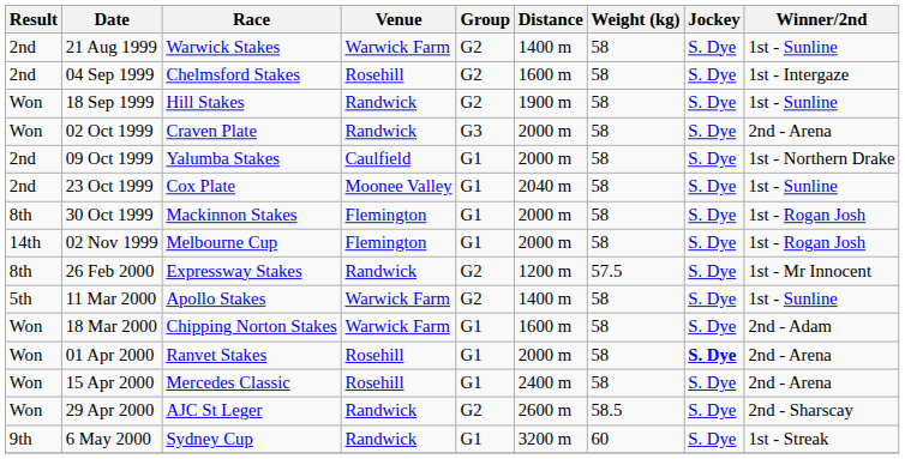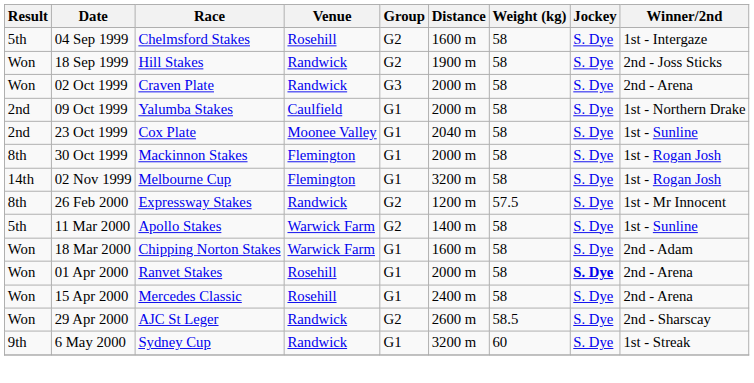 <table class="wikitable">
 <tr>
 <th>Result</th>
 <th>Date</th>
 <th>Race</th>
 <th>Venue</th>
 <th>Group</th>
 <th>Distance</th>
 <th>Weight (kg)</th>
 <th>Jockey</th>
 <th>Winner/2nd</th>
 </tr>
 <tr>
-<td>2nd</td>
-<td>21 Aug 1999</td>
-<td><a href='#'>Warwick Stakes</a></td>
-<td><a href='#'>Warwick Farm</a></td>
-<td>G2</td>
-<td>1400 m</td>
-<td>58</td>
-<td><a href='#'>S. Dye</a></td>
-<td>1st - <a href='#'>Sunline</a></td>
-</tr>
-<tr>
-<td>2nd</td>
+<td>5th</td>
 <td>04 Sep 1999</td>
 <td><a href='#'>Chelmsford Stakes</a></td>
 <td><a href='#'>Rosehill</a></td>
 <td>G2</td>
 <td>1600 m</td>
 <td>58</td>
 <td><a href='#'>S. Dye</a></td>
 <td>1st - Intergaze</td>
 </tr>
 <tr>
 <td>Won</td>
 <td>18 Sep 1999</td>
 <td><a href='#'>Hill Stakes</a></td>
 <td><a href='#'>Randwick</a></td>
 <td>G2</td>
 <td>1900 m</td>
 <td>58</td>
 <td><a href='#'>S. Dye</a></td>
-<td>1st - <a href='#'>Sunline</a></td>
+<td>2nd - Joss Sticks</td>
 </tr>
 <tr>
 <td>Won</td>
 <td>02 Oct 1999</td>
 <td><a href='#'>Craven Plate</a></td>
 <td><a href='#'>Randwick</a></td>
 <td>G3</td>
 <td>2000 m</td>
 <td>58</td>
 <td><a href='#'>S. Dye</a></td>
 <td>2nd - Arena</td>
 </tr>
 <tr>
 <td>2nd</td>
 <td>09 Oct 1999</td>
 <td><a href='#'>Yalumba Stakes</a></td>
 <td><a href='#'>Caulfield</a></td>
 <td>G1</td>
 <td>2000 m</td>
 <td>58</td>
 <td><a href='#'>S. Dye</a></td>
 <td>1st - Northern Drake</td>
 </tr>
 <tr>
 <td>2nd</td>
 <td>23 Oct 1999</td>
 <td><a href='#'>Cox Plate</a></td>
 <td><a href='#'>Moonee Valley</a></td>
 <td>G1</td>
 <td>2040 m</td>
 <td>58</td>
 <td><a href='#'>S. Dye</a></td>
 <td>1st - <a href='#'>Sunline</a></td>
 </tr>
 <tr>
 <td>8th</td>
 <td>30 Oct 1999</td>
 <td><a href='#'>Mackinnon Stakes</a></td>
 <td><a href='#'>Flemington</a></td>
 <td>G1</td>
 <td>2000 m</td>
 <td>58</td>
 <td><a href='#'>S. Dye</a></td>
 <td>1st - <a href='#'>Rogan Josh</a></td>
 </tr>
 <tr>
 <td>14th</td>
 <td>02 Nov 1999</td>
 <td><a href='#'>Melbourne Cup</a></td>
 <td><a href='#'>Flemington</a></td>
 <td>G1</td>
-<td>2000 m</td>
+<td>3200 m</td>
 <td>58</td>
 <td><a href='#'>S. Dye</a></td>
 <td>1st - <a href='#'>Rogan Josh</a></td>
 </tr>
 <tr>
 <td>8th</td>
 <td>26 Feb 2000</td>
 <td><a href='#'>Expressway Stakes</a></td>
 <td><a href='#'>Randwick</a></td>
 <td>G2</td>
 <td>1200 m</td>
 <td>57.5</td>
 <td><a href='#'>S. Dye</a></td>
 <td>1st - Mr Innocent</td>
 </tr>
 <tr>
 <td>5th</td>
 <td>11 Mar 2000</td>
 <td><a href='#'>Apollo Stakes</a></td>
 <td><a href='#'>Warwick Farm</a></td>
 <td>G2</td>
 <td>1400 m</td>
 <td>58</td>
 <td><a href='#'>S. Dye</a></td>
 <td>1st - <a href='#'>Sunline</a></td>
 </tr>
 <tr>
 <td>Won</td>
 <td>18 Mar 2000</td>
 <td><a href='#'>Chipping Norton Stakes</a></td>
 <td><a href='#'>Warwick Farm</a></td>
 <td>G1</td>
 <td>1600 m</td>
 <td>58</td>
 <td><a href='#'>S. Dye</a></td>
 <td>2nd - Adam</td>
 </tr>
 <tr>
 <td>Won</td>
 <td>01 Apr 2000</td>
 <td><a href='#'>Ranvet Stakes</a></td>
 <td><a href='#'>Rosehill</a></td>
 <td>G1</td>
 <td>2000 m</td>
 <td>58</td>
 <td><strong><a href='#'>S. Dye</a></strong></td>
 <td>2nd - Arena</td>
 </tr>
 <tr>
 <td>Won</td>
 <td>15 Apr 2000</td>
 <td><a href='#'>Mercedes Classic</a></td>
 <td><a href='#'>Rosehill</a></td>
 <td>G1</td>
 <td>2400 m</td>
 <td>58</td>
 <td><a href='#'>S. Dye</a></td>
 <td>2nd - Arena</td>
 </tr>
 <tr>
 <td>Won</td>
 <td>29 Apr 2000</td>
 <td><a href='#'>AJC St Leger</a></td>
 <td><a href='#'>Randwick</a></td>
 <td>G2</td>
 <td>2600 m</td>
 <td>58.5</td>
 <td><a href='#'>S. Dye</a></td>
 <td>2nd - Sharscay</td>
 </tr>
 <tr>
 <td>9th</td>
 <td>6 May 2000</td>
 <td><a href='#'>Sydney Cup</a></td>
 <td><a href='#'>Randwick</a></td>
 <td>G1</td>
 <td>3200 m</td>
 <td>60</td>
 <td><a href='#'>S. Dye</a></td>
 <td>1st - Streak</td>
 </tr>
 <tr>
 </tr>
 </table>
